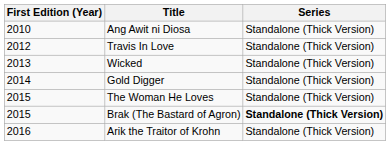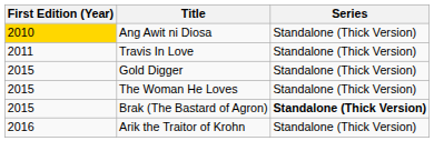 <table class="wikitable sortable">
 <tr>
 <th>First Edition (Year)</th>
 <th>Title</th>
 <th>Series</th>
 </tr>
 <tr>
-<td>2010</td>
+<td style="background: gold;">2010</td>
 <td>Ang Awit ni Diosa</td>
 <td>Standalone (Thick Version)</td>
 </tr>
 <tr>
-<td>2012</td>
+<td>2011</td>
 <td>Travis In Love</td>
 <td>Standalone (Thick Version)</td>
 </tr>
 <tr>
-<td>2013</td>
-<td>Wicked</td>
-<td>Standalone (Thick Version)</td>
-</tr>
-<tr>
-<td>2014</td>
+<td>2015</td>
 <td>Gold Digger</td>
 <td>Standalone (Thick Version)</td>
 </tr>
 <tr>
 <td>2015</td>
 <td>The Woman He Loves</td>
 <td>Standalone (Thick Version)</td>
 </tr>
 <tr>
 <td>2015</td>
 <td>Brak (The Bastard of Agron)</td>
 <td><strong>Standalone (Thick Version)</strong></td>
 </tr>
 <tr>
 <td>2016</td>
 <td>Arik the Traitor of Krohn</td>
 <td>Standalone (Thick Version)</td>
 </tr>
 </table>
